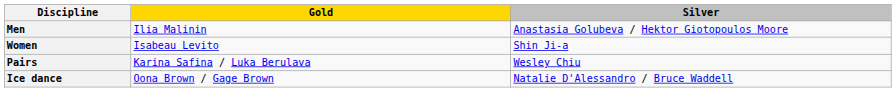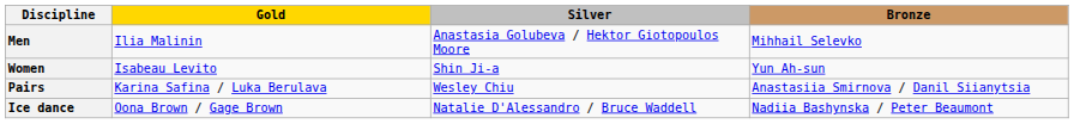 <table class="wikitable unsortable" style="text-align:left; width:90%;">
 <tr>
 <th scope="col" style="text-align:center; width:10%">Discipline</th>
 <td scope="col" style="text-align:center; width:30%; background:gold"><strong>Gold</strong></td>
 <td scope="col" style="text-align:center; width:30%; background:silver"><strong>Silver</strong></td>
+<td scope="col" style="text-align:center; width:30%; background:#c96"><strong>Bronze</strong></td>
 </tr>
 <tr>
 <th scope="row" style="text-align:left">Men</th>
 <td> <a href='#'>Ilia Malinin</a></td>
 <td> <a href='#'>Anastasia Golubeva</a> / <a href='#'>Hektor Giotopoulos Moore</a></td>
+<td> <a href='#'>Mihhail Selevko</a></td>
 </tr>
 <tr>
 <th scope="row" style="text-align:left">Women</th>
 <td> <a href='#'>Isabeau Levito</a></td>
 <td> <a href='#'>Shin Ji-a</a></td>
+<td> <a href='#'>Yun Ah-sun</a></td>
 </tr>
 <tr>
 <th scope="row" style="text-align:left">Pairs</th>
 <td> <a href='#'>Karina Safina</a> / <a href='#'>Luka Berulava</a></td>
 <td> <a href='#'>Wesley Chiu</a></td>
+<td> <a href='#'>Anastasiia Smirnova</a> / <a href='#'>Danil Siianytsia</a></td>
 </tr>
 <tr>
 <th scope="row" style="text-align:left">Ice dance</th>
 <td> <a href='#'>Oona Brown</a> / <a href='#'>Gage Brown</a></td>
 <td> <a href='#'>Natalie D'Alessandro</a> / <a href='#'>Bruce Waddell</a></td>
+<td> <a href='#'>Nadiia Bashynska</a> / <a href='#'> Peter Beaumont</a></td>
 </tr>
 </table>
